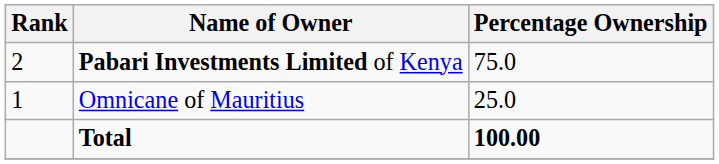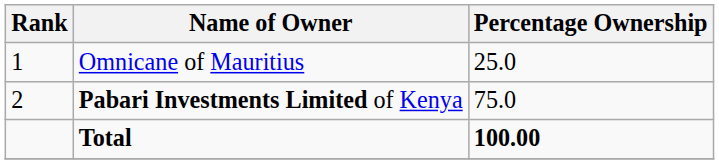 <table class="wikitable sortable" style="margin: 0.5em auto">
 <tr>
 <th>Rank</th>
 <th>Name of Owner</th>
 <th>Percentage Ownership</th>
 </tr>
 <tr>
+<td>1</td>
+<td><a href='#'>Omnicane</a> of <a href='#'>Mauritius</a></td>
+<td>25.0</td>
+</tr>
+<tr>
 <td>2</td>
 <td><strong>Pabari Investments Limited</strong> of <a href='#'>Kenya</a></td>
 <td>75.0</td>
-</tr>
-<tr>
-<td>1</td>
-<td><a href='#'>Omnicane</a> of <a href='#'>Mauritius</a></td>
-<td>25.0</td>
 </tr>
 <tr>
 <td></td>
 <td><strong>Total</strong></td>
 <td><strong>100.00</strong></td>
 </tr>
 <tr>
 </tr>
 </table>
